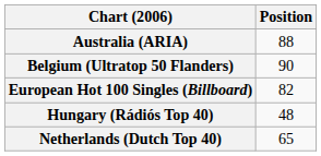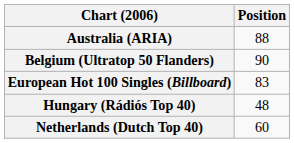 <table class="wikitable sortable plainrowheaders" style="text-align:center">
 <tr>
 <th scope="col">Chart (2006)</th>
 <th scope="col">Position</th>
 </tr>
 <tr>
 <th scope="row">Australia (ARIA)</th>
 <td>88</td>
 </tr>
 <tr>
 <th scope="row">Belgium (Ultratop 50 Flanders)</th>
 <td>90</td>
 </tr>
 <tr>
 <th scope="row">European Hot 100 Singles (<em>Billboard</em>)</th>
-<td>82</td>
+<td>83</td>
 </tr>
 <tr>
 <th scope="row">Hungary (Rádiós Top 40)</th>
 <td>48</td>
 </tr>
 <tr>
 <th scope="row">Netherlands (Dutch Top 40)</th>
-<td>65</td>
+<td>60</td>
 </tr>
 </table>
